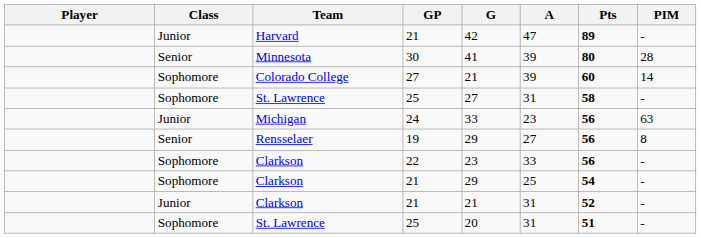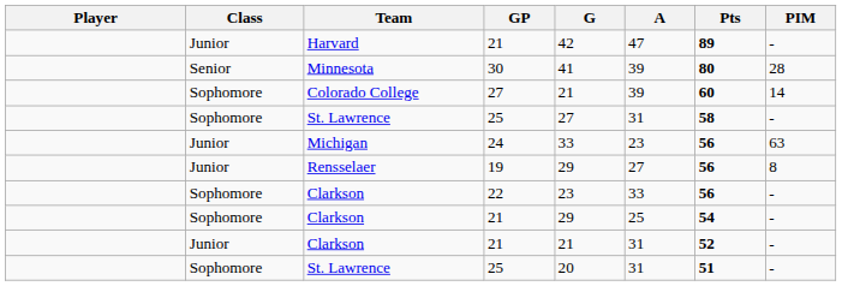 <table class="wikitable sortable">
 <tr>
 <th style="width: 11em;">Player</th>
 <th style="width: 7em;">Class</th>
 <th style="width: 11em;">Team</th>
 <th style="width: 4em;">GP</th>
 <th style="width: 4em;">G</th>
 <th style="width: 4em;">A</th>
 <th style="width: 4em;">Pts</th>
 <th style="width: 4em;">PIM</th>
 </tr>
 <tr>
 <td></td>
 <td>Junior</td>
 <td><a href='#'>Harvard</a></td>
 <td>21</td>
 <td>42</td>
 <td>47</td>
 <td><strong>89</strong></td>
 <td>-</td>
 </tr>
 <tr>
 <td></td>
 <td>Senior</td>
 <td><a href='#'>Minnesota</a></td>
 <td>30</td>
 <td>41</td>
 <td>39</td>
 <td><strong>80</strong></td>
 <td>28</td>
 </tr>
 <tr>
 <td></td>
 <td>Sophomore</td>
 <td><a href='#'>Colorado College</a></td>
 <td>27</td>
 <td>21</td>
 <td>39</td>
 <td><strong>60</strong></td>
 <td>14</td>
 </tr>
 <tr>
 <td></td>
 <td>Sophomore</td>
 <td><a href='#'>St. Lawrence</a></td>
 <td>25</td>
 <td>27</td>
 <td>31</td>
 <td><strong>58</strong></td>
 <td>-</td>
 </tr>
 <tr>
 <td></td>
 <td>Junior</td>
 <td><a href='#'>Michigan</a></td>
 <td>24</td>
 <td>33</td>
 <td>23</td>
 <td><strong>56</strong></td>
 <td>63</td>
 </tr>
 <tr>
 <td></td>
-<td>Senior</td>
+<td>Junior</td>
 <td><a href='#'>Rensselaer</a></td>
 <td>19</td>
 <td>29</td>
 <td>27</td>
 <td><strong>56</strong></td>
 <td>8</td>
 </tr>
 <tr>
 <td></td>
 <td>Sophomore</td>
 <td><a href='#'>Clarkson</a></td>
 <td>22</td>
 <td>23</td>
 <td>33</td>
 <td><strong>56</strong></td>
 <td>-</td>
 </tr>
 <tr>
 <td></td>
 <td>Sophomore</td>
 <td><a href='#'>Clarkson</a></td>
 <td>21</td>
 <td>29</td>
 <td>25</td>
 <td><strong>54</strong></td>
 <td>-</td>
 </tr>
 <tr>
 <td></td>
 <td>Junior</td>
 <td><a href='#'>Clarkson</a></td>
 <td>21</td>
 <td>21</td>
 <td>31</td>
 <td><strong>52</strong></td>
 <td>-</td>
 </tr>
 <tr>
 <td></td>
 <td>Sophomore</td>
 <td><a href='#'>St. Lawrence</a></td>
 <td>25</td>
 <td>20</td>
 <td>31</td>
 <td><strong>51</strong></td>
 <td>-</td>
 </tr>
 </table>
